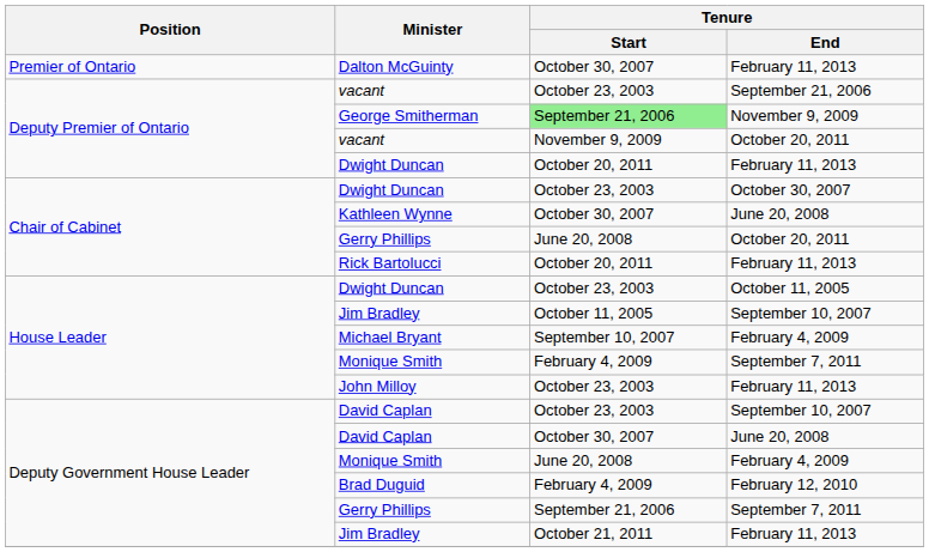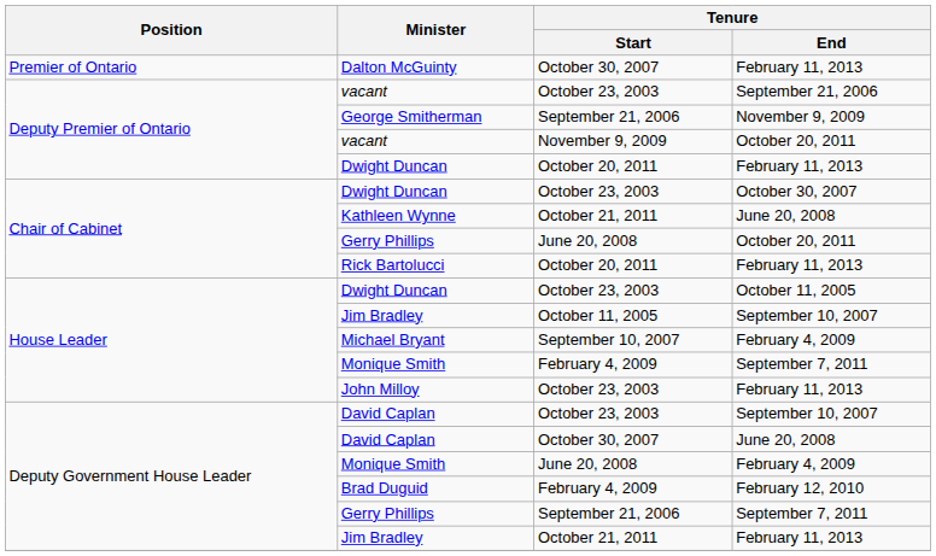 <table class="wikitable" style="width: 75%">
 <tr>
 <th rowspan="2">Position</th>
 <th rowspan="2">Minister</th>
 <th colspan="2">Tenure</th>
 </tr>
 <tr>
 <th>Start</th>
 <th>End</th>
 </tr>
 <tr>
 <td><a href='#'>Premier of Ontario</a></td>
 <td><a href='#'>Dalton McGuinty</a></td>
 <td>October 30, 2007</td>
 <td>February 11, 2013</td>
 </tr>
 <tr>
 <td rowspan="4"><a href='#'>Deputy Premier of Ontario</a></td>
 <td><em>vacant</em></td>
 <td>October 23, 2003</td>
 <td>September 21, 2006</td>
 </tr>
 <tr>
 <td><a href='#'>George Smitherman</a></td>
-<td style="background: lightgreen;">September 21, 2006</td>
+<td>September 21, 2006</td>
 <td>November 9, 2009</td>
 </tr>
 <tr>
 <td><em>vacant</em></td>
 <td>November 9, 2009</td>
 <td>October 20, 2011</td>
 </tr>
 <tr>
 <td><a href='#'>Dwight Duncan</a></td>
 <td>October 20, 2011</td>
 <td>February 11, 2013</td>
 </tr>
 <tr>
 <td rowspan="4"><a href='#'>Chair of Cabinet</a></td>
 <td><a href='#'>Dwight Duncan</a></td>
 <td>October 23, 2003</td>
 <td>October 30, 2007</td>
 </tr>
 <tr>
 <td><a href='#'>Kathleen Wynne</a></td>
-<td>October 30, 2007</td>
+<td>October 21, 2011</td>
 <td>June 20, 2008</td>
 </tr>
 <tr>
 <td><a href='#'>Gerry Phillips</a></td>
 <td>June 20, 2008</td>
 <td>October 20, 2011</td>
 </tr>
 <tr>
 <td><a href='#'>Rick Bartolucci</a></td>
 <td>October 20, 2011</td>
 <td>February 11, 2013</td>
 </tr>
 <tr>
 <td rowspan="5"><a href='#'>House Leader</a></td>
 <td><a href='#'>Dwight Duncan</a></td>
 <td>October 23, 2003</td>
 <td>October 11, 2005</td>
 </tr>
 <tr>
 <td><a href='#'>Jim Bradley</a></td>
 <td>October 11, 2005</td>
 <td>September 10, 2007</td>
 </tr>
 <tr>
 <td><a href='#'>Michael Bryant</a></td>
 <td>September 10, 2007</td>
 <td>February 4, 2009</td>
 </tr>
 <tr>
 <td><a href='#'>Monique Smith</a></td>
 <td>February 4, 2009</td>
 <td>September 7, 2011</td>
 </tr>
 <tr>
 <td><a href='#'>John Milloy</a></td>
 <td>October 23, 2003</td>
 <td>February 11, 2013</td>
 </tr>
 <tr>
 <td rowspan="6">Deputy Government House Leader</td>
 <td><a href='#'>David Caplan</a></td>
 <td>October 23, 2003</td>
 <td>September 10, 2007</td>
 </tr>
 <tr>
 <td><a href='#'>David Caplan</a></td>
 <td>October 30, 2007</td>
 <td>June 20, 2008</td>
 </tr>
 <tr>
 <td><a href='#'>Monique Smith</a></td>
 <td>June 20, 2008</td>
 <td>February 4, 2009</td>
 </tr>
 <tr>
 <td><a href='#'>Brad Duguid</a></td>
 <td>February 4, 2009</td>
 <td>February 12, 2010</td>
 </tr>
 <tr>
 <td><a href='#'>Gerry Phillips</a></td>
 <td>September 21, 2006</td>
 <td>September 7, 2011</td>
 </tr>
 <tr>
 <td><a href='#'>Jim Bradley</a></td>
 <td>October 21, 2011</td>
 <td>February 11, 2013</td>
 </tr>
 <tr>
 </tr>
 </table>
